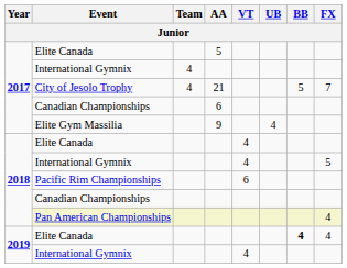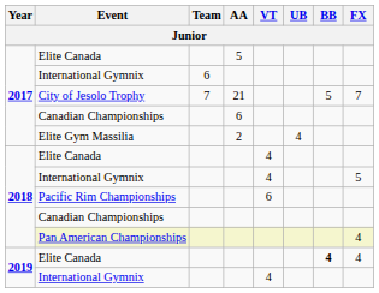 <table class="wikitable" style="text-align:center; font-size:95%;">
 <tr>
 <th align=center>Year</th>
 <th align=center>Event</th>
 <th style="width:30px;">Team</th>
 <th style="width:30px;">AA</th>
 <th style="width:30px;"><a href='#'>VT</a></th>
 <th style="width:30px;"><a href='#'>UB</a></th>
 <th style="width:30px;"><a href='#'>BB</a></th>
 <th style="width:30px;"><a href='#'>FX</a></th>
 </tr>
 <tr>
 <th colspan="8"><strong>Junior</strong></th>
 </tr>
 <tr>
 <td rowspan="5"><strong><a href='#'>2017</a></strong></td>
 <td align=left>Elite Canada</td>
 <td></td>
 <td>5</td>
 <td></td>
 <td></td>
 <td></td>
 <td></td>
 </tr>
 <tr>
 <td align=left>International Gymnix</td>
-<td>4</td>
+<td>6</td>
 <td></td>
 <td></td>
 <td></td>
 <td></td>
 <td></td>
 </tr>
 <tr>
 <td align=left><a href='#'>City of Jesolo Trophy</a></td>
-<td>4</td>
+<td>7</td>
 <td>21</td>
 <td></td>
 <td></td>
 <td>5</td>
 <td>7</td>
 </tr>
 <tr>
 <td align=left>Canadian Championships</td>
 <td></td>
 <td>6</td>
 <td></td>
 <td></td>
 <td></td>
 <td></td>
 </tr>
 <tr>
 <td align=left>Elite Gym Massilia</td>
 <td></td>
-<td>9</td>
+<td>2</td>
 <td></td>
 <td>4</td>
 <td></td>
 <td></td>
 </tr>
 <tr>
 <td rowspan="5"><strong><a href='#'>2018</a></strong></td>
 <td align=left>Elite Canada</td>
 <td></td>
 <td></td>
 <td>4</td>
 <td></td>
 <td></td>
 <td></td>
 </tr>
 <tr>
 <td align=left>International Gymnix</td>
 <td></td>
 <td></td>
 <td>4</td>
 <td></td>
 <td></td>
 <td>5</td>
 </tr>
 <tr>
 <td align=left><a href='#'>Pacific Rim Championships</a></td>
 <td></td>
 <td></td>
 <td>6</td>
 <td></td>
 <td></td>
 <td></td>
 </tr>
 <tr>
 <td align=left>Canadian Championships</td>
 <td></td>
 <td></td>
 <td></td>
 <td></td>
 <td></td>
 <td></td>
 </tr>
 <tr bgcolor=#F5F6CE>
 <td align=left><a href='#'>Pan American Championships</a></td>
 <td></td>
 <td></td>
 <td></td>
 <td></td>
 <td></td>
 <td>4</td>
 </tr>
 <tr>
 <td rowspan="2"><strong><a href='#'>2019</a></strong></td>
 <td align=left>Elite Canada</td>
 <td></td>
 <td></td>
 <td></td>
 <td></td>
 <td><strong>4</strong></td>
 <td>4</td>
 </tr>
 <tr>
 <td align=left><a href='#'>International Gymnix</a></td>
 <td></td>
 <td></td>
 <td>4</td>
 <td></td>
 <td></td>
 <td></td>
 </tr>
 </table>
